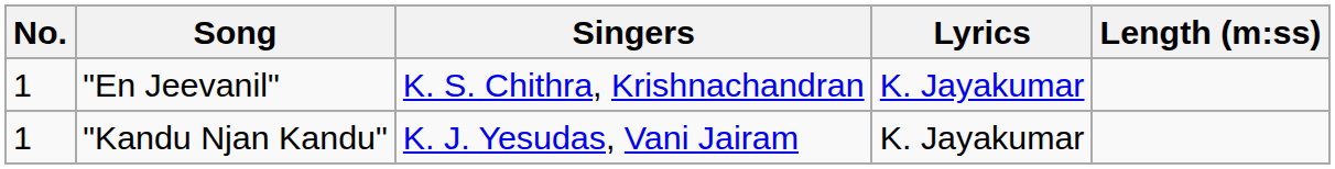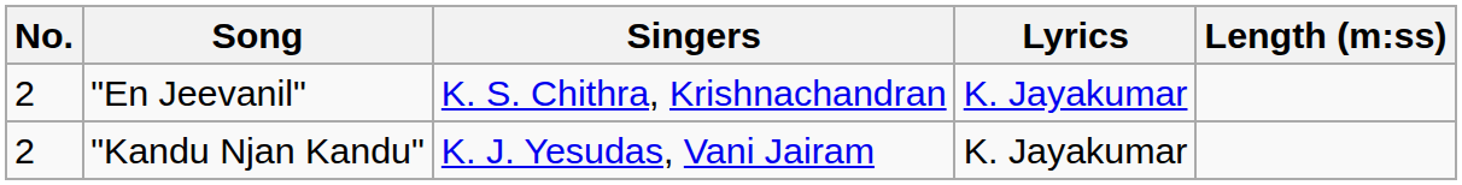 <table class="wikitable" style="font-size:95%;">
 <tr>
 <th>No.</th>
 <th>Song</th>
 <th>Singers</th>
 <th>Lyrics</th>
 <th>Length (m:ss)</th>
 </tr>
 <tr>
-<td>1</td>
+<td>2</td>
 <td>"En Jeevanil"</td>
 <td><a href='#'>K. S. Chithra</a>, <a href='#'>Krishnachandran</a></td>
 <td><a href='#'>K. Jayakumar</a></td>
 <td></td>
 </tr>
 <tr>
-<td>1</td>
+<td>2</td>
 <td>"Kandu Njan Kandu"</td>
 <td><a href='#'>K. J. Yesudas</a>, <a href='#'>Vani Jairam</a></td>
 <td>K. Jayakumar</td>
 <td></td>
 </tr>
 </table>
